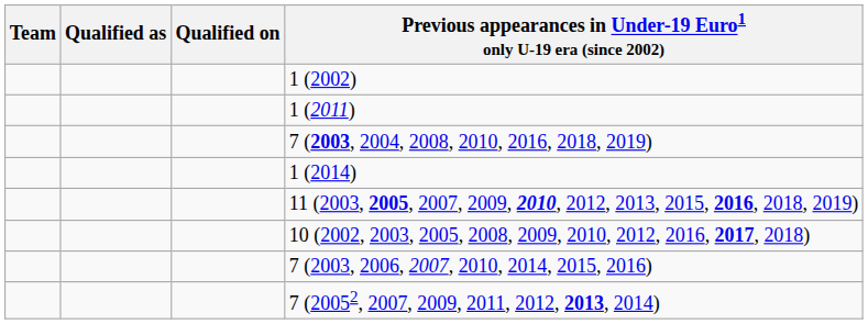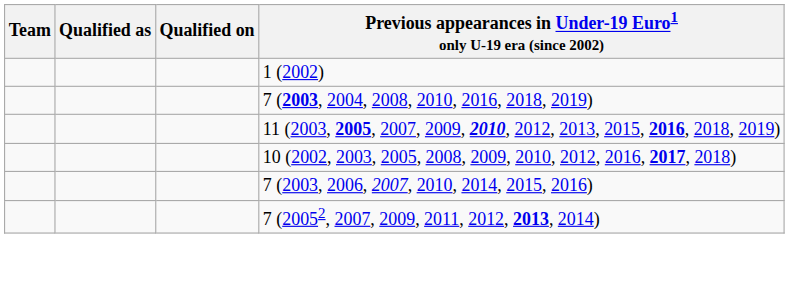 <table class="wikitable sortable">
 <tr>
 <th>Team</th>
 <th>Qualified as</th>
 <th>Qualified on</th>
 <th data-sort-type="number">Previous appearances in <a href='#'>Under-19 Euro</a><sup><a href='#'>1</a></sup><br><small>only U-19 era (since 2002)</small></th>
 </tr>
 <tr>
 <td></td>
 <td></td>
 <td></td>
 <td>1 (<a href='#'>2002</a>)</td>
 </tr>
 <tr>
 <td></td>
 <td></td>
 <td></td>
-<td>1 (<em><a href='#'>2011</a></em>)</td>
-</tr>
-<tr>
-<td></td>
-<td></td>
-<td></td>
 <td>7 (<strong><a href='#'>2003</a></strong>, <a href='#'>2004</a>, <a href='#'>2008</a>, <a href='#'>2010</a>, <a href='#'>2016</a>, <a href='#'>2018</a>, <a href='#'>2019</a>)</td>
-</tr>
-<tr>
-<td></td>
-<td></td>
-<td></td>
-<td>1 (<a href='#'>2014</a>)</td>
 </tr>
 <tr>
 <td></td>
 <td></td>
 <td></td>
 <td>11 (<a href='#'>2003</a>, <strong><a href='#'>2005</a></strong>, <a href='#'>2007</a>, <a href='#'>2009</a>, <strong><em><a href='#'>2010</a></em></strong>, <a href='#'>2012</a>, <a href='#'>2013</a>, <a href='#'>2015</a>, <strong><a href='#'>2016</a></strong>, <a href='#'>2018</a>, <a href='#'>2019</a>)</td>
 </tr>
 <tr>
 <td></td>
 <td></td>
 <td></td>
 <td>10 (<a href='#'>2002</a>, <a href='#'>2003</a>, <a href='#'>2005</a>, <a href='#'>2008</a>, <a href='#'>2009</a>, <a href='#'>2010</a>, <a href='#'>2012</a>, <a href='#'>2016</a>, <strong><a href='#'>2017</a></strong>, <a href='#'>2018</a>)</td>
 </tr>
 <tr>
 <td></td>
 <td></td>
 <td></td>
 <td>7 (<a href='#'>2003</a>, <a href='#'>2006</a>, <em><a href='#'>2007</a></em>, <a href='#'>2010</a>, <a href='#'>2014</a>, <a href='#'>2015</a>, <a href='#'>2016</a>)</td>
 </tr>
 <tr>
 <td></td>
 <td></td>
 <td></td>
 <td>7 (<a href='#'>2005</a><sup><a href='#'>2</a></sup>, <a href='#'>2007</a>, <a href='#'>2009</a>, <a href='#'>2011</a>, <a href='#'>2012</a>, <strong><a href='#'>2013</a></strong>, <a href='#'>2014</a>)</td>
 </tr>
 </table>
